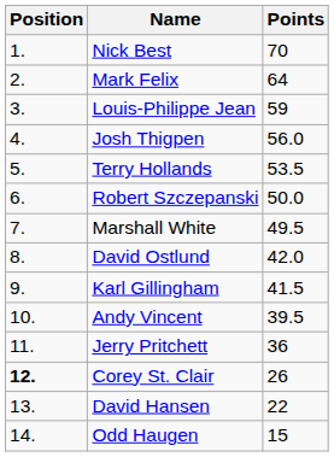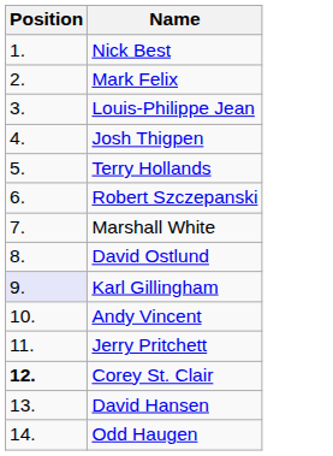 <table class="wikitable">
 <tr>
 <th>Position</th>
 <th>Name</th>
-<th>Points</th>
 </tr>
 <tr>
 <td>1.</td>
 <td><a href='#'>Nick Best</a></td>
-<td>70</td>
 </tr>
 <tr>
 <td>2.</td>
 <td><a href='#'>Mark Felix</a></td>
-<td>64</td>
 </tr>
 <tr>
 <td>3.</td>
 <td><a href='#'>Louis-Philippe Jean</a></td>
-<td>59</td>
 </tr>
 <tr>
 <td>4.</td>
 <td><a href='#'>Josh Thigpen</a></td>
-<td>56.0</td>
 </tr>
 <tr>
 <td>5.</td>
 <td><a href='#'>Terry Hollands</a></td>
-<td>53.5</td>
 </tr>
 <tr>
 <td>6.</td>
 <td><a href='#'>Robert Szczepanski</a></td>
-<td>50.0</td>
 </tr>
 <tr>
 <td>7.</td>
 <td>Marshall White</td>
-<td>49.5</td>
 </tr>
 <tr>
 <td>8.</td>
 <td><a href='#'>David Ostlund</a></td>
-<td>42.0</td>
 </tr>
 <tr>
-<td>9.</td>
+<td style="background: lavender;">9.</td>
 <td><a href='#'>Karl Gillingham</a></td>
-<td>41.5</td>
 </tr>
 <tr>
 <td>10.</td>
 <td><a href='#'>Andy Vincent</a></td>
-<td>39.5</td>
 </tr>
 <tr>
 <td>11.</td>
 <td><a href='#'>Jerry Pritchett</a></td>
-<td>36</td>
 </tr>
 <tr>
 <td><strong>12.</strong></td>
 <td><a href='#'>Corey St. Clair</a></td>
-<td>26</td>
 </tr>
 <tr>
 <td>13.</td>
 <td><a href='#'>David Hansen</a></td>
-<td>22</td>
 </tr>
 <tr>
 <td>14.</td>
 <td><a href='#'>Odd Haugen</a></td>
-<td>15</td>
 </tr>
 </table>
